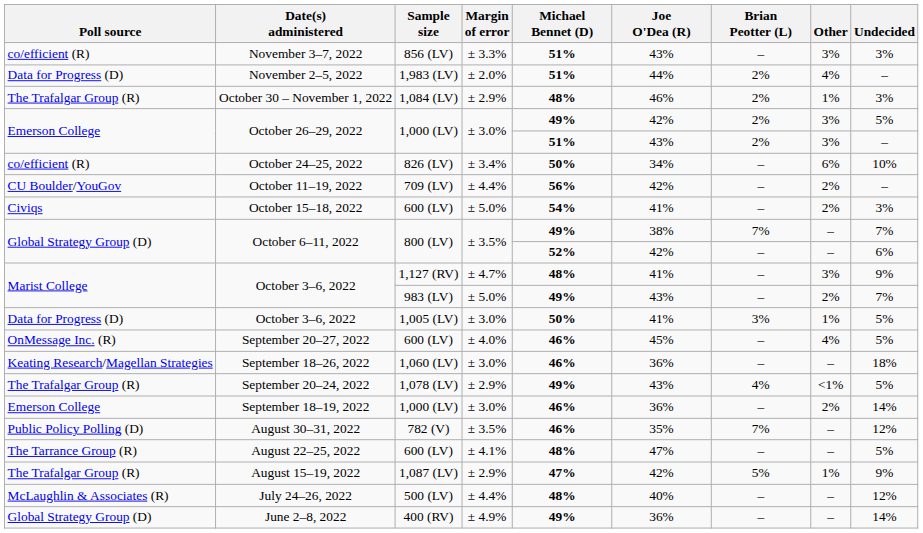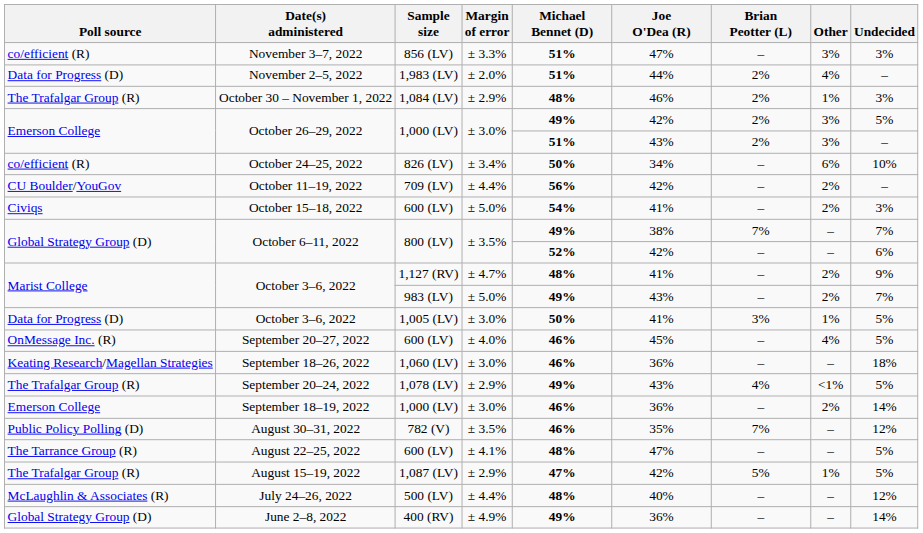 <table class="wikitable" style="font-size:90%;text-align:center;">
 <tr valign=bottom>
 <th>Poll source</th>
 <th>Date(s)<br>administered</th>
 <th>Sample<br>size</th>
 <th>Margin<br>of error</th>
 <th style="width:100px;">Michael<br>Bennet (D)</th>
 <th style="width:100px;">Joe<br>O'Dea (R)</th>
 <th style="width:100px;">Brian<br>Peotter (L)</th>
 <th>Other</th>
 <th>Undecided</th>
 </tr>
 <tr>
 <td style="text-align:left;"><a href='#'>co/efficient</a> (R)</td>
 <td>November 3–7, 2022</td>
 <td>856 (LV)</td>
 <td>± 3.3%</td>
 <td><strong>51%</strong></td>
-<td>43%</td>
+<td>47%</td>
 <td>–</td>
 <td>3%</td>
 <td>3%</td>
 </tr>
 <tr>
 <td style="text-align:left;"><a href='#'>Data for Progress</a> (D)</td>
 <td>November 2–5, 2022</td>
 <td>1,983 (LV)</td>
 <td>± 2.0%</td>
 <td><strong>51%</strong></td>
 <td>44%</td>
 <td>2%</td>
 <td>4%</td>
 <td>–</td>
 </tr>
 <tr>
 <td style="text-align:left;"><a href='#'>The Trafalgar Group</a> (R)</td>
 <td>October 30 – November 1, 2022</td>
 <td>1,084 (LV)</td>
 <td>± 2.9%</td>
 <td><strong>48%</strong></td>
 <td>46%</td>
 <td>2%</td>
 <td>1%</td>
 <td>3%</td>
 </tr>
 <tr>
 <td style="text-align:left;" rowspan="2"><a href='#'>Emerson College</a></td>
 <td rowspan="2">October 26–29, 2022</td>
 <td rowspan="2">1,000 (LV)</td>
 <td rowspan="2">± 3.0%</td>
 <td><strong>49%</strong></td>
 <td>42%</td>
 <td>2%</td>
 <td>3%</td>
 <td>5%</td>
 </tr>
 <tr>
 <td><strong>51%</strong></td>
 <td>43%</td>
 <td>2%</td>
 <td>3%</td>
 <td>–</td>
 </tr>
 <tr>
 <td style="text-align:left;"><a href='#'>co/efficient</a> (R)</td>
 <td>October 24–25, 2022</td>
 <td>826 (LV)</td>
 <td>± 3.4%</td>
 <td><strong>50%</strong></td>
 <td>34%</td>
 <td>–</td>
 <td>6%</td>
 <td>10%</td>
 </tr>
 <tr>
 <td style="text-align:left;"><a href='#'>CU Boulder</a>/<a href='#'>YouGov</a></td>
 <td>October 11–19, 2022</td>
 <td>709 (LV)</td>
 <td>± 4.4%</td>
 <td><strong>56%</strong></td>
 <td>42%</td>
 <td>–</td>
 <td>2%</td>
 <td>–</td>
 </tr>
 <tr>
 <td style="text-align:left;"><a href='#'>Civiqs</a></td>
 <td>October 15–18, 2022</td>
 <td>600 (LV)</td>
 <td>± 5.0%</td>
 <td><strong>54%</strong></td>
 <td>41%</td>
 <td>–</td>
 <td>2%</td>
 <td>3%</td>
 </tr>
 <tr>
 <td style="text-align:left;" rowspan="2"><a href='#'>Global Strategy Group</a> (D)</td>
 <td rowspan="2">October 6–11, 2022</td>
 <td rowspan="2">800 (LV)</td>
 <td rowspan="2">± 3.5%</td>
 <td><strong>49%</strong></td>
 <td>38%</td>
 <td>7%</td>
 <td>–</td>
 <td>7%</td>
 </tr>
 <tr>
 <td><strong>52%</strong></td>
 <td>42%</td>
 <td>–</td>
 <td>–</td>
 <td>6%</td>
 </tr>
 <tr>
 <td style="text-align:left;" rowspan="2"><a href='#'>Marist College</a></td>
 <td rowspan="2">October 3–6, 2022</td>
 <td>1,127 (RV)</td>
 <td>± 4.7%</td>
 <td><strong>48%</strong></td>
 <td>41%</td>
 <td>–</td>
-<td>3%</td>
+<td>2%</td>
 <td>9%</td>
 </tr>
 <tr>
 <td>983 (LV)</td>
 <td>± 5.0%</td>
 <td><strong>49%</strong></td>
 <td>43%</td>
 <td>–</td>
 <td>2%</td>
 <td>7%</td>
 </tr>
 <tr>
 <td style="text-align:left;"><a href='#'>Data for Progress</a> (D)</td>
 <td>October 3–6, 2022</td>
 <td>1,005 (LV)</td>
 <td>± 3.0%</td>
 <td><strong>50%</strong></td>
 <td>41%</td>
 <td>3%</td>
 <td>1%</td>
 <td>5%</td>
 </tr>
 <tr>
 <td style="text-align:left;"><a href='#'>OnMessage Inc.</a> (R)</td>
 <td>September 20–27, 2022</td>
 <td>600 (LV)</td>
 <td>± 4.0%</td>
 <td><strong>46%</strong></td>
 <td>45%</td>
 <td>–</td>
 <td>4%</td>
 <td>5%</td>
 </tr>
 <tr>
 <td style="text-align:left;"><a href='#'>Keating Research</a>/<a href='#'>Magellan Strategies</a></td>
 <td>September 18–26, 2022</td>
 <td>1,060 (LV)</td>
 <td>± 3.0%</td>
 <td><strong>46%</strong></td>
 <td>36%</td>
 <td>–</td>
 <td>–</td>
 <td>18%</td>
 </tr>
 <tr>
 <td style="text-align:left;"><a href='#'>The Trafalgar Group</a> (R)</td>
 <td>September 20–24, 2022</td>
 <td>1,078 (LV)</td>
 <td>± 2.9%</td>
 <td><strong>49%</strong></td>
 <td>43%</td>
 <td>4%</td>
 <td><1%</td>
 <td>5%</td>
 </tr>
 <tr>
 <td style="text-align:left;"><a href='#'>Emerson College</a></td>
 <td>September 18–19, 2022</td>
 <td>1,000 (LV)</td>
 <td>± 3.0%</td>
 <td><strong>46%</strong></td>
 <td>36%</td>
 <td>–</td>
 <td>2%</td>
 <td>14%</td>
 </tr>
 <tr>
 <td style="text-align:left;"><a href='#'>Public Policy Polling</a> (D)</td>
 <td>August 30–31, 2022</td>
 <td>782 (V)</td>
 <td>± 3.5%</td>
 <td><strong>46%</strong></td>
 <td>35%</td>
 <td>7%</td>
 <td>–</td>
 <td>12%</td>
 </tr>
 <tr>
 <td style="text-align:left;"><a href='#'>The Tarrance Group</a> (R)</td>
 <td>August 22–25, 2022</td>
 <td>600 (LV)</td>
 <td>± 4.1%</td>
 <td><strong>48%</strong></td>
 <td>47%</td>
 <td>–</td>
 <td>–</td>
 <td>5%</td>
 </tr>
 <tr>
 <td style="text-align:left;"><a href='#'>The Trafalgar Group</a> (R)</td>
 <td>August 15–19, 2022</td>
 <td>1,087 (LV)</td>
 <td>± 2.9%</td>
 <td><strong>47%</strong></td>
 <td>42%</td>
 <td>5%</td>
 <td>1%</td>
-<td>9%</td>
+<td>5%</td>
 </tr>
 <tr>
 <td style="text-align:left;"><a href='#'>McLaughlin & Associates</a> (R)</td>
 <td>July 24–26, 2022</td>
 <td>500 (LV)</td>
 <td>± 4.4%</td>
 <td><strong>48%</strong></td>
 <td>40%</td>
 <td>–</td>
 <td>–</td>
 <td>12%</td>
 </tr>
 <tr>
 <td style="text-align:left;"><a href='#'>Global Strategy Group</a> (D)</td>
 <td>June 2–8, 2022</td>
 <td>400 (RV)</td>
 <td>± 4.9%</td>
 <td><strong>49%</strong></td>
 <td>36%</td>
 <td>–</td>
 <td>–</td>
 <td>14%</td>
 </tr>
 </table>
